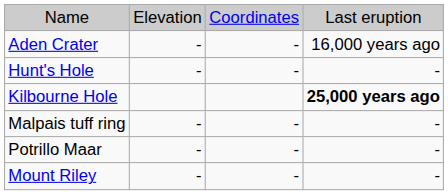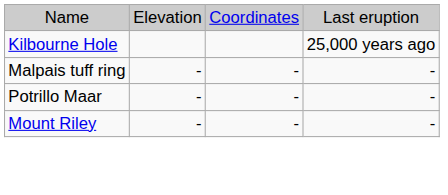 <table class="wikitable">
 <tr style="text-align:center; background:#ccc;">
 <td>Name</td>
 <td>Elevation</td>
 <td><a href='#'>Coordinates</a></td>
 <td>Last eruption</td>
 </tr>
 <tr style="text-align:right;">
-<td style="text-align:left;"><a href='#'>Aden Crater</a></td>
-<td>-</td>
-<td>-</td>
-<td>16,000 years ago</td>
-</tr>
-<tr style="text-align:right;">
-<td style="text-align:left;"><a href='#'>Hunt's Hole</a></td>
-<td>-</td>
-<td>-</td>
-<td>-</td>
-</tr>
-<tr style="text-align:right;">
 <td style="text-align:left;"><a href='#'>Kilbourne Hole</a></td>
 <td></td>
 <td></td>
-<td><strong>25,000 years ago</strong></td>
+<td>25,000 years ago</td>
 </tr>
 <tr style="text-align:right;">
 <td style="text-align:left;">Malpais tuff ring</td>
 <td>-</td>
 <td>-</td>
 <td>-</td>
 </tr>
 <tr style="text-align:right;">
 <td style="text-align:left;">Potrillo Maar</td>
 <td>-</td>
 <td>-</td>
 <td>-</td>
 </tr>
 <tr style="text-align:right;">
 <td style="text-align:left;"><a href='#'>Mount Riley</a></td>
 <td>-</td>
 <td>-</td>
 <td>-</td>
 </tr>
 </table>
